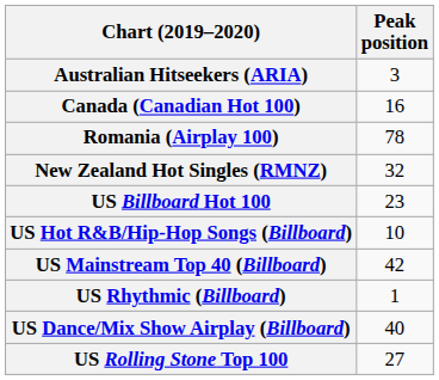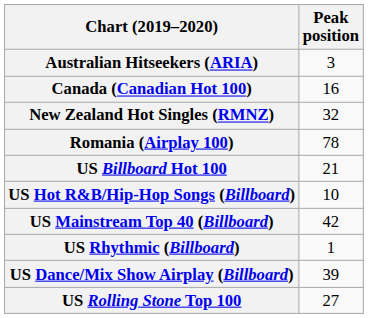 <table class="wikitable sortable plainrowheaders" style="text-align:center">
 <tr>
 <th scope="col">Chart (2019–2020)</th>
 <th scope="col">Peak<br>position</th>
 </tr>
 <tr>
 <th scope = "row">Australian Hitseekers (<a href='#'>ARIA</a>)</th>
 <td>3</td>
 </tr>
 <tr>
 <th scope="row">Canada (<a href='#'>Canadian Hot 100</a>)</th>
 <td>16</td>
 </tr>
 <tr>
+<th scope="row">New Zealand Hot Singles (<a href='#'>RMNZ</a>)</th>
+<td>32</td>
+</tr>
+<tr>
 <th scope="row">Romania (<a href='#'>Airplay 100</a>)</th>
 <td>78</td>
 </tr>
 <tr>
-<th scope="row">New Zealand Hot Singles (<a href='#'>RMNZ</a>)</th>
-<td>32</td>
-</tr>
-<tr>
 <th scope="row">US <a href='#'><em>Billboard</em> Hot 100</a></th>
-<td>23</td>
+<td>21</td>
 </tr>
 <tr>
 <th scope="row">US <a href='#'>Hot R&B/Hip-Hop Songs</a> (<em><a href='#'>Billboard</a></em>)</th>
 <td>10</td>
 </tr>
 <tr>
 <th scope="row">US <a href='#'>Mainstream Top 40</a> (<em><a href='#'>Billboard</a></em>)</th>
 <td>42</td>
 </tr>
 <tr>
 <th scope="row">US <a href='#'>Rhythmic</a> (<em><a href='#'>Billboard</a></em>)</th>
 <td>1</td>
 </tr>
 <tr>
 <th scope="row">US <a href='#'>Dance/Mix Show Airplay</a> (<em><a href='#'>Billboard</a></em>)</th>
-<td>40</td>
+<td>39</td>
 </tr>
 <tr>
 <th scope="row">US <a href='#'><em>Rolling Stone</em> Top 100</a></th>
 <td>27</td>
 </tr>
 </table>
